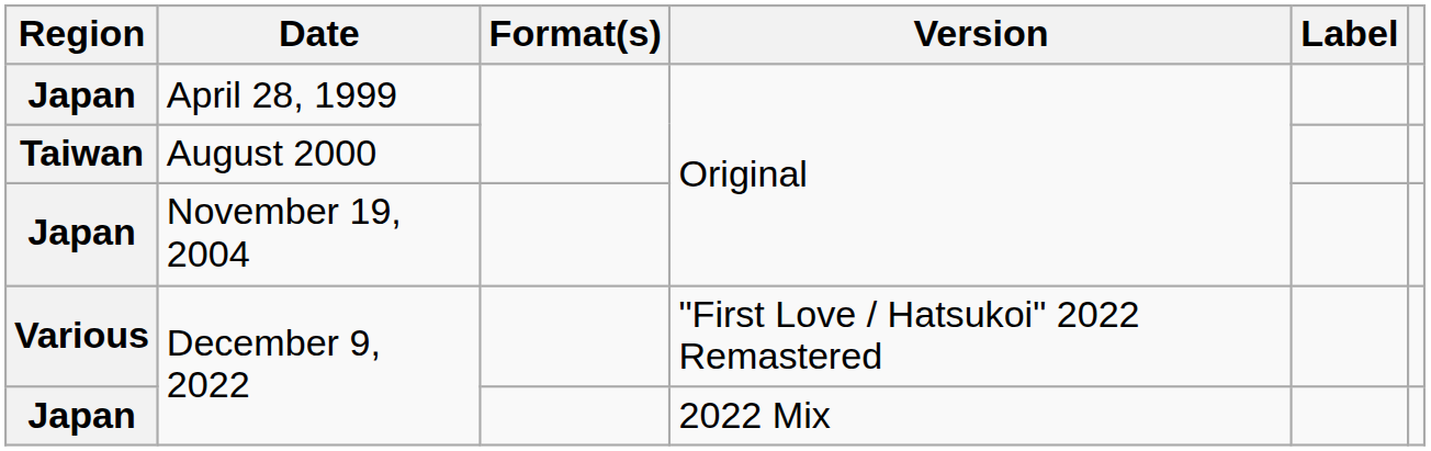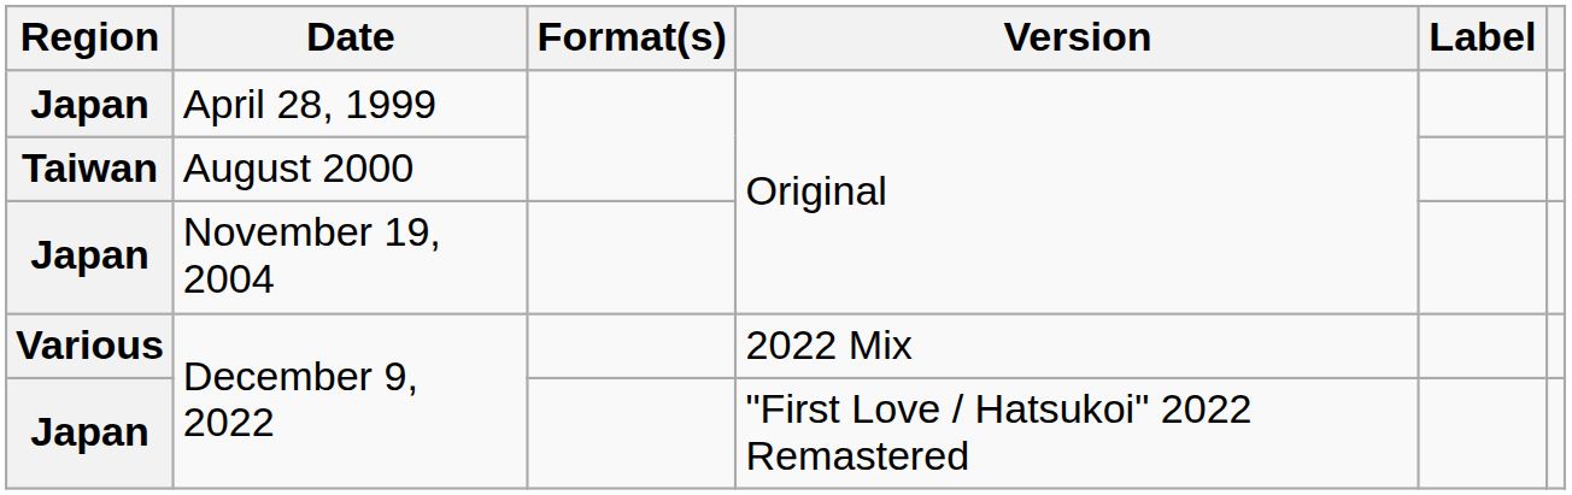 <table class="wikitable plainrowheaders">
 <tr>
 <th scope="col">Region</th>
 <th scope="col">Date</th>
 <th scope="col">Format(s)</th>
 <th scope="col">Version</th>
 <th scope="col">Label</th>
 <th scope="col"></th>
 </tr>
 <tr>
 <th scope="row">Japan</th>
 <td>April 28, 1999</td>
 <td rowspan="2"></td>
 <td rowspan="3">Original</td>
 <td></td>
 <td align="center"></td>
 </tr>
 <tr>
 <th scope="row">Taiwan</th>
 <td>August 2000</td>
 <td></td>
 <td align="center"></td>
 </tr>
 <tr>
 <th scope="row">Japan</th>
 <td>November 19, 2004</td>
 <td></td>
 <td></td>
 <td align="center"></td>
 </tr>
 <tr>
 <th scope="row">Various</th>
 <td rowspan="2">December 9, 2022</td>
 <td></td>
-<td>"First Love / Hatsukoi" 2022 Remastered</td>
+<td>2022 Mix</td>
 <td></td>
 <td align="center"></td>
 </tr>
 <tr>
 <th scope="row">Japan</th>
 <td></td>
-<td>2022 Mix</td>
+<td>"First Love / Hatsukoi" 2022 Remastered</td>
 <td></td>
 <td align="center"></td>
 </tr>
 </table>
